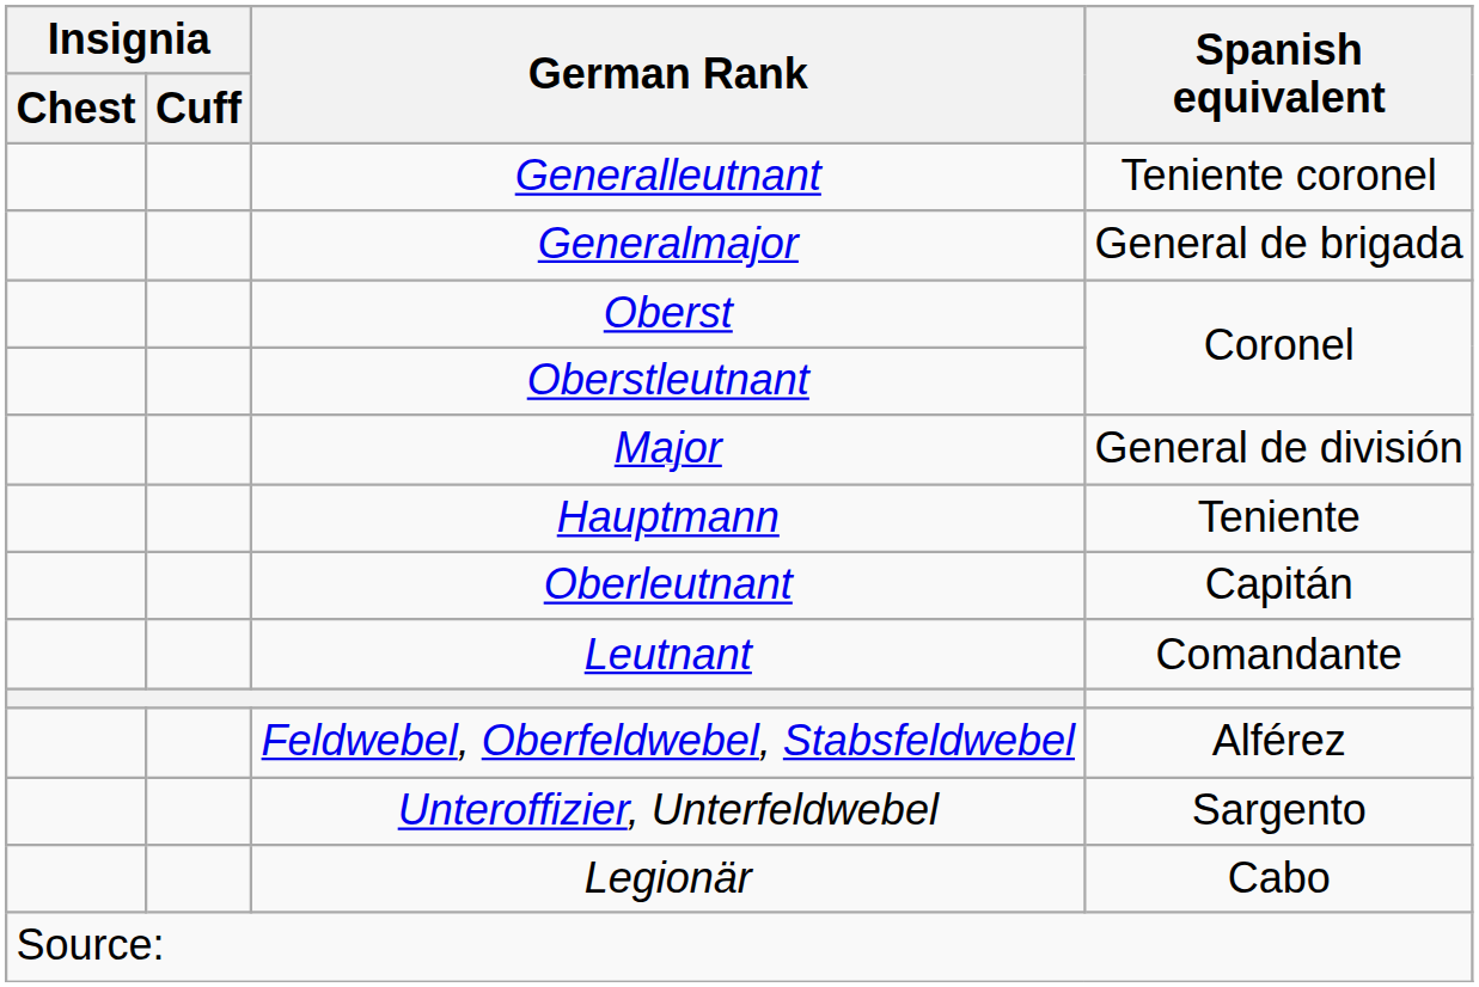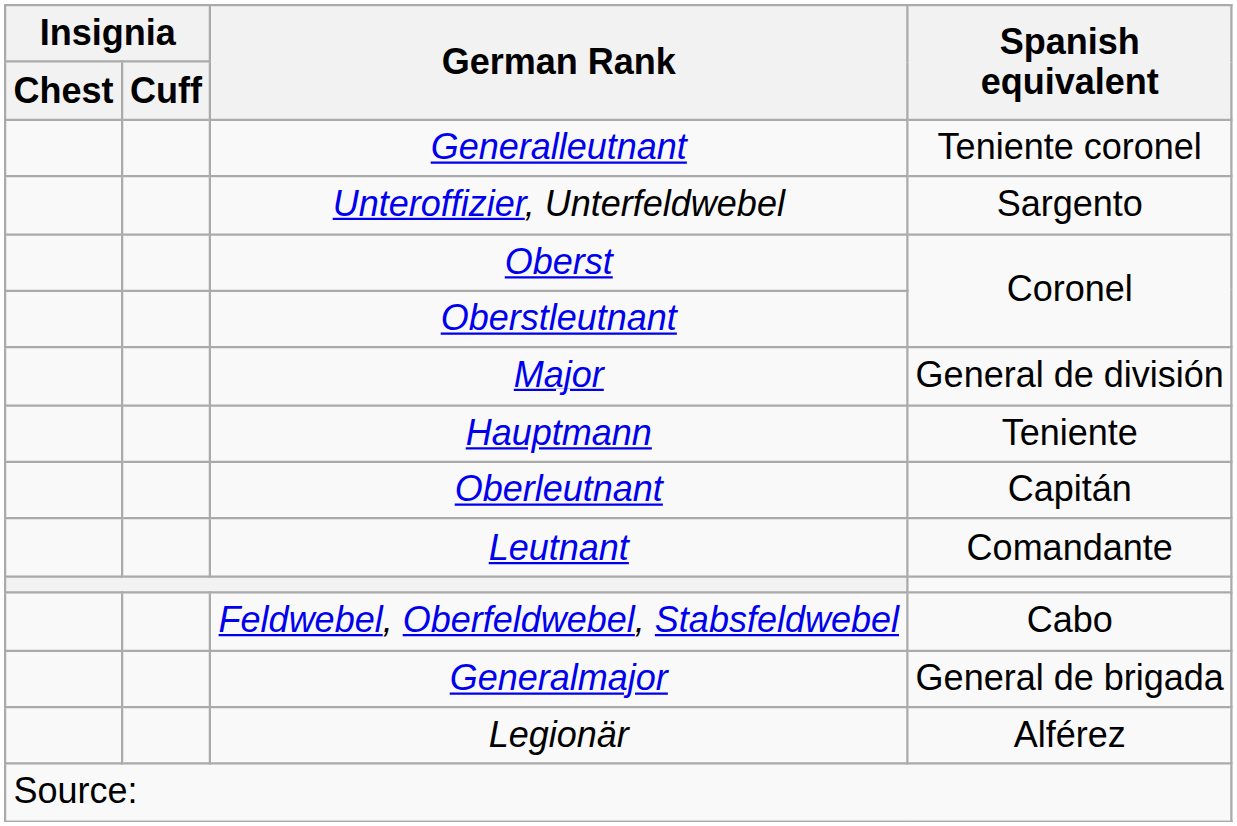 <table class="wikitable">
 <tr>
 <th colspan=2>Insignia</th>
 <th rowspan=2>German Rank</th>
 <th rowspan=2>Spanish<br> equivalent</th>
 </tr>
 <tr>
 <th>Chest</th>
 <th>Cuff</th>
 </tr>
 <tr style="text-align:center;">
 <td></td>
 <td></td>
 <td><em><a href='#'>Generalleutnant</a></em></td>
 <td>Teniente coronel</td>
 </tr>
 <tr style="text-align:center;">
 <td></td>
 <td></td>
-<td><em><a href='#'>Generalmajor</a></em></td>
-<td>General de brigada</td>
+<td><em><a href='#'>Unteroffizier</a>, Unterfeldwebel</em></td>
+<td>Sargento</td>
 </tr>
 <tr style="text-align:center;">
 <td></td>
 <td></td>
 <td><em><a href='#'>Oberst</a></em></td>
 <td rowspan=2>Coronel</td>
 </tr>
 <tr style="text-align:center;">
 <td></td>
 <td></td>
 <td><em><a href='#'>Oberstleutnant</a></em></td>
 </tr>
 <tr style="text-align:center;">
 <td></td>
 <td></td>
 <td><em><a href='#'>Major</a></em></td>
 <td>General de división</td>
 </tr>
 <tr style="text-align:center;">
 <td></td>
 <td></td>
 <td><em><a href='#'>Hauptmann</a></em></td>
 <td>Teniente</td>
 </tr>
 <tr style="text-align:center;">
 <td></td>
 <td></td>
 <td><em><a href='#'>Oberleutnant</a></em></td>
 <td>Capitán</td>
 </tr>
 <tr style="text-align:center;">
 <td></td>
 <td></td>
 <td><em><a href='#'>Leutnant</a></em></td>
 <td>Comandante</td>
 </tr>
 <tr style="text-align:center;">
 <th colspan=3></th>
 </tr>
 <tr style="text-align:center;">
 <td></td>
 <td></td>
 <td><em><a href='#'>Feldwebel</a>, <a href='#'>Oberfeldwebel</a>, <a href='#'>Stabsfeldwebel</a></em></td>
-<td>Alférez</td>
+<td>Cabo</td>
 </tr>
 <tr style="text-align:center;">
 <td></td>
 <td></td>
-<td><em><a href='#'>Unteroffizier</a>, Unterfeldwebel</em></td>
-<td>Sargento</td>
+<td><em><a href='#'>Generalmajor</a></em></td>
+<td>General de brigada</td>
 </tr>
 <tr style="text-align:center;">
 <td></td>
 <td></td>
 <td><em>Legionär</em></td>
-<td>Cabo</td>
+<td>Alférez</td>
 </tr>
 <tr>
 <td colspan=4>Source:</td>
 </tr>
 <tr>
 </tr>
 </table>
